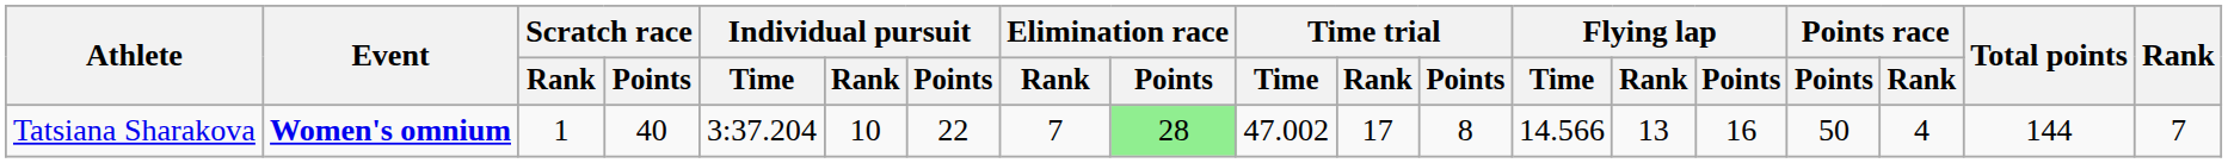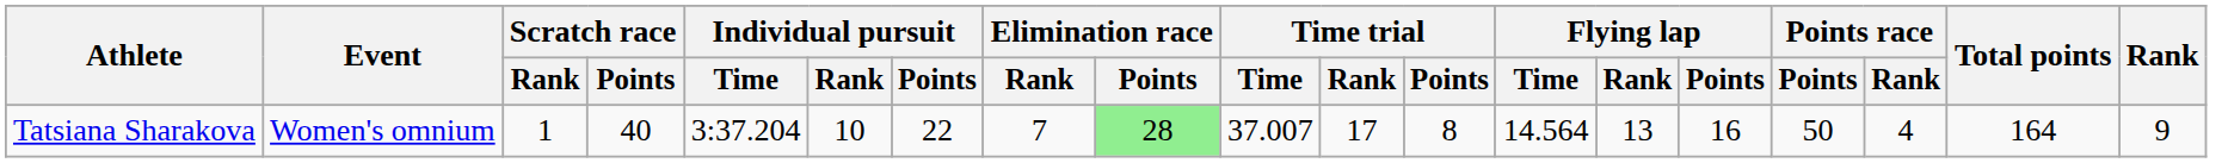 <table class="wikitable" style="font-size:90%">
 <tr>
 <th rowspan="2">Athlete</th>
 <th rowspan="2">Event</th>
 <th colspan=2>Scratch race</th>
 <th colspan=3>Individual pursuit</th>
 <th colspan=2>Elimination race</th>
 <th colspan=3>Time trial</th>
 <th colspan=3>Flying lap</th>
 <th colspan=2>Points race</th>
 <th rowspan=2>Total points</th>
 <th rowspan=2>Rank</th>
 </tr>
 <tr style="font-size:95%">
 <th>Rank</th>
 <th>Points</th>
 <th>Time</th>
 <th>Rank</th>
 <th>Points</th>
 <th>Rank</th>
 <th>Points</th>
 <th>Time</th>
 <th>Rank</th>
 <th>Points</th>
 <th>Time</th>
 <th>Rank</th>
 <th>Points</th>
 <th>Points</th>
 <th>Rank</th>
 </tr>
 <tr align=center>
 <td align=left><a href='#'>Tatsiana Sharakova</a></td>
-<td align=left><strong><a href='#'>Women's omnium</a></strong></td>
+<td align=left><a href='#'>Women's omnium</a></td>
 <td>1</td>
 <td>40</td>
 <td>3:37.204</td>
 <td>10</td>
 <td>22</td>
 <td>7</td>
 <td style="background: lightgreen;">28</td>
-<td>47.002</td>
+<td>37.007</td>
 <td>17</td>
 <td>8</td>
-<td>14.566</td>
+<td>14.564</td>
 <td>13</td>
 <td>16</td>
 <td>50</td>
 <td>4</td>
-<td>144</td>
-<td>7</td>
+<td>164</td>
+<td>9</td>
 </tr>
 </table>
